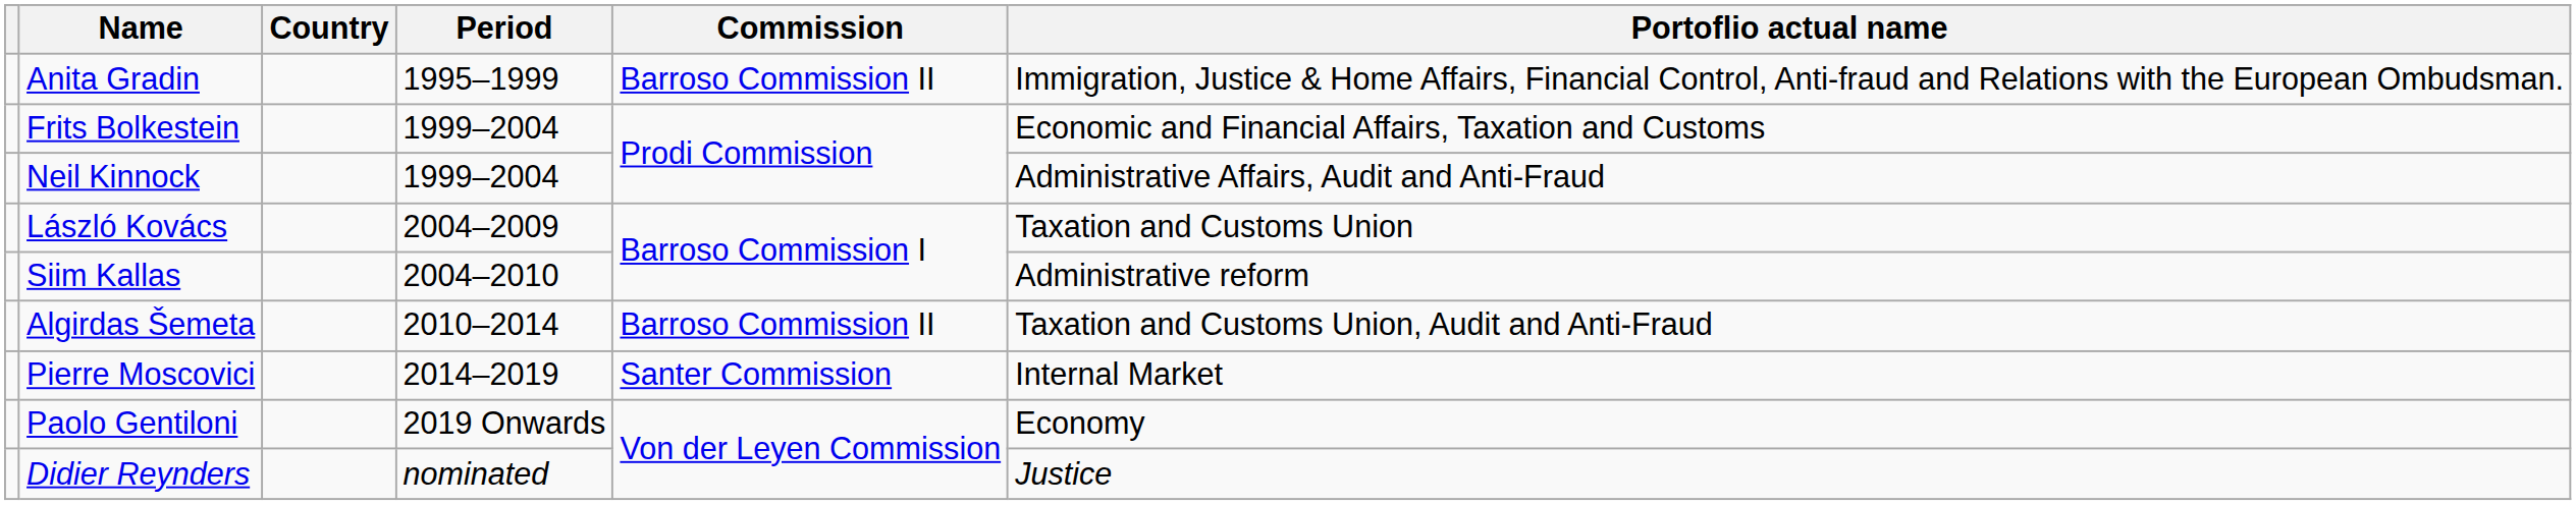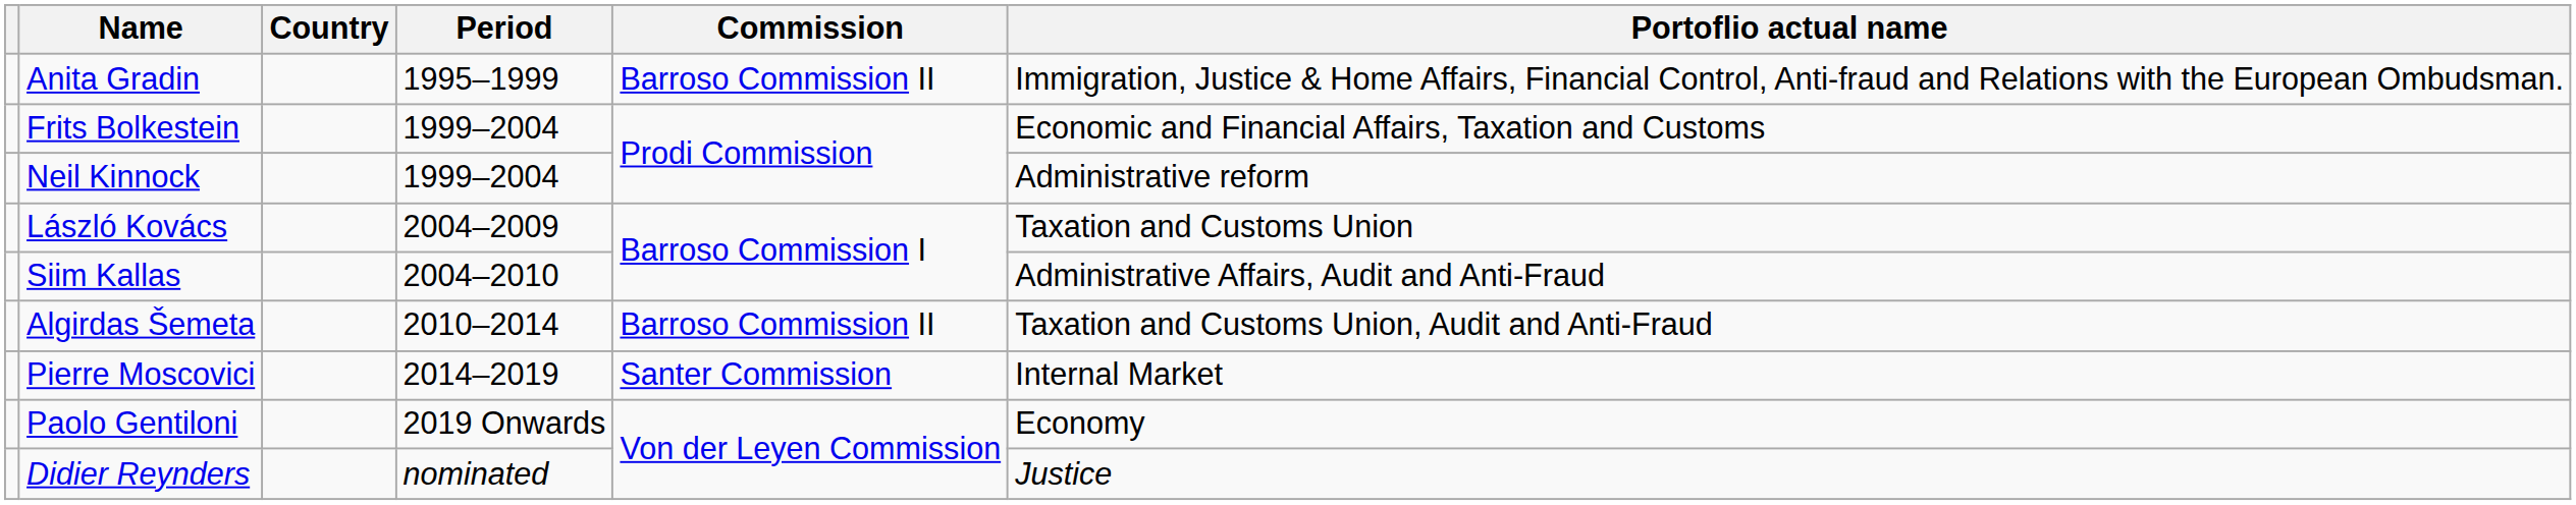 <table class="wikitable">
 <tr>
 <th></th>
 <th>Name</th>
 <th>Country</th>
 <th>Period</th>
 <th>Commission</th>
 <th>Portoflio actual name</th>
 </tr>
 <tr>
 <td></td>
 <td><a href='#'>Anita Gradin</a></td>
 <td></td>
 <td>1995–1999</td>
 <td><a href='#'>Barroso Commission</a> II</td>
 <td>Immigration, Justice & Home Affairs, Financial Control, Anti-fraud and Relations with the European Ombudsman.</td>
 </tr>
 <tr>
 <td></td>
 <td><a href='#'>Frits Bolkestein</a></td>
 <td></td>
 <td>1999–2004</td>
 <td rowspan="2"><a href='#'>Prodi Commission</a></td>
 <td>Economic and Financial Affairs, Taxation and Customs</td>
 </tr>
 <tr>
 <td></td>
 <td><a href='#'>Neil Kinnock</a></td>
 <td></td>
 <td>1999–2004</td>
-<td>Administrative Affairs, Audit and Anti-Fraud</td>
+<td>Administrative reform</td>
 </tr>
 <tr>
 <td></td>
 <td><a href='#'>László Kovács</a></td>
 <td></td>
 <td>2004–2009</td>
 <td rowspan="2"><a href='#'>Barroso Commission</a> I</td>
 <td>Taxation and Customs Union</td>
 </tr>
 <tr>
 <td></td>
 <td><a href='#'>Siim Kallas</a></td>
 <td></td>
 <td>2004–2010</td>
-<td>Administrative reform</td>
+<td>Administrative Affairs, Audit and Anti-Fraud</td>
 </tr>
 <tr>
 <td></td>
 <td><a href='#'>Algirdas Šemeta</a></td>
 <td></td>
 <td>2010–2014</td>
 <td><a href='#'>Barroso Commission</a> II</td>
 <td>Taxation and Customs Union, Audit and Anti-Fraud</td>
 </tr>
 <tr>
 <td></td>
 <td><a href='#'>Pierre Moscovici</a></td>
 <td></td>
 <td>2014–2019</td>
 <td><a href='#'>Santer Commission</a></td>
 <td>Internal Market</td>
 </tr>
 <tr>
 <td></td>
 <td><a href='#'>Paolo Gentiloni</a></td>
 <td></td>
 <td>2019 Onwards</td>
 <td rowspan="2"><a href='#'>Von der Leyen Commission</a></td>
 <td>Economy</td>
 </tr>
 <tr>
 <td></td>
 <td><em><a href='#'>Didier Reynders</a></em></td>
 <td><em></em></td>
 <td><em>nominated</em></td>
 <td><em>Justice</em></td>
 </tr>
 </table>
